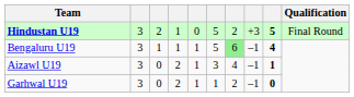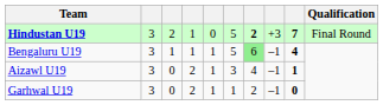 <table class="wikitable" style="text-align:center">
 <tr>
 <th width="175">Team</th>
 <th width="20"></th>
 <th width="20"></th>
 <th width="20"></th>
 <th width="20"></th>
 <th width="20"></th>
 <th width="20"></th>
 <th width="20"></th>
 <th width="20"></th>
 <th width="20">Qualification</th>
 </tr>
 <tr bgcolor="#ccffcc">
 <td align=left><strong><a href='#'>Hindustan U19</a></strong></td>
 <td>3</td>
 <td>2</td>
 <td>1</td>
 <td>0</td>
 <td>5</td>
-<td>2</td>
+<td><strong>2</strong></td>
 <td>+3</td>
-<td><strong>5</strong></td>
+<td><strong>7</strong></td>
 <td>Final Round</td>
 </tr>
 <tr>
 <td align=left><a href='#'>Bengaluru U19</a></td>
 <td>3</td>
 <td>1</td>
 <td>1</td>
 <td>1</td>
 <td>5</td>
 <td style="background: lightgreen;">6</td>
 <td>–1</td>
 <td><strong>4</strong></td>
 </tr>
 <tr>
 <td align=left><a href='#'>Aizawl U19</a></td>
 <td>3</td>
 <td>0</td>
 <td>2</td>
 <td>1</td>
 <td>3</td>
 <td>4</td>
 <td>–1</td>
 <td><strong>1</strong></td>
 </tr>
 <tr>
 <td align=left><a href='#'>Garhwal U19</a></td>
 <td>3</td>
 <td>0</td>
 <td>2</td>
 <td>1</td>
 <td>1</td>
 <td>2</td>
 <td>–1</td>
 <td><strong>0</strong></td>
 </tr>
 </table>
